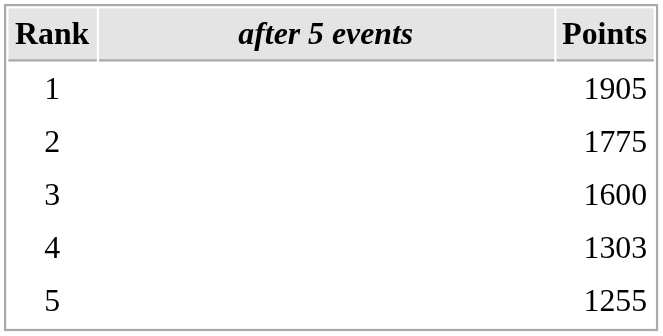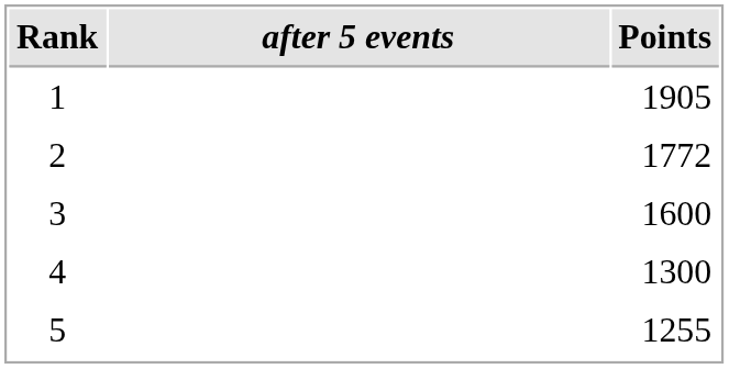 <table cellspacing="1" cellpadding="3" style="border:1px solid #aaa; font-size:90%;">
 <tr style="background:#e4e4e4;">
 <th style="border-bottom:1px solid #aaa; width:10px;">Rank</th>
 <th style="border-bottom:1px solid #aaa; width:200px; white-space:nowrap;"><em>after 5 events</em> </th>
 <th style="border-bottom:1px solid #aaa; width:20px;">Points</th>
 </tr>
 <tr>
 <td style="text-align:center;">1</td>
 <td></td>
 <td align="right">1905</td>
 </tr>
 <tr>
 <td style="text-align:center;">2</td>
 <td></td>
-<td align="right">1775</td>
+<td align="right">1772</td>
 </tr>
 <tr>
 <td style="text-align:center;">3</td>
 <td></td>
 <td align="right">1600</td>
 </tr>
 <tr>
 <td style="text-align:center;">4</td>
 <td></td>
-<td align="right">1303</td>
+<td align="right">1300</td>
 </tr>
 <tr>
 <td style="text-align:center;">5</td>
 <td></td>
 <td align="right">1255</td>
 </tr>
 </table>
